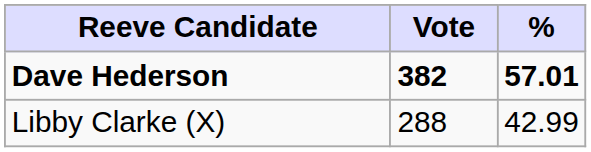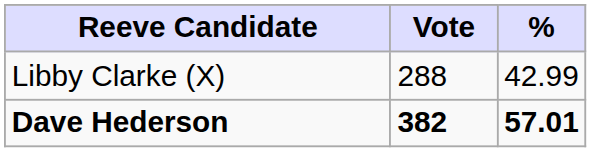 <table class="wikitable">
 <tr>
 <th style="background:#ddf; width:200px;">Reeve Candidate</th>
 <th style="background:#ddf; width:50px;">Vote</th>
 <th style="background:#ddf; width:30px;">%</th>
 </tr>
 <tr>
+<td>Libby Clarke (X)</td>
+<td>288</td>
+<td>42.99</td>
+</tr>
+<tr>
 <td><strong>Dave Hederson</strong></td>
 <td><strong>382</strong></td>
 <td><strong>57.01</strong></td>
 </tr>
-<tr>
-<td>Libby Clarke (X)</td>
-<td>288</td>
-<td>42.99</td>
-</tr>
 </table>
